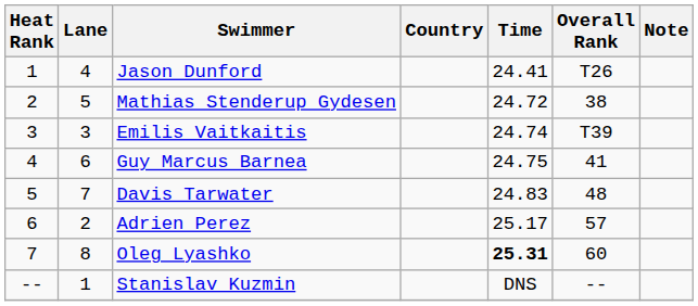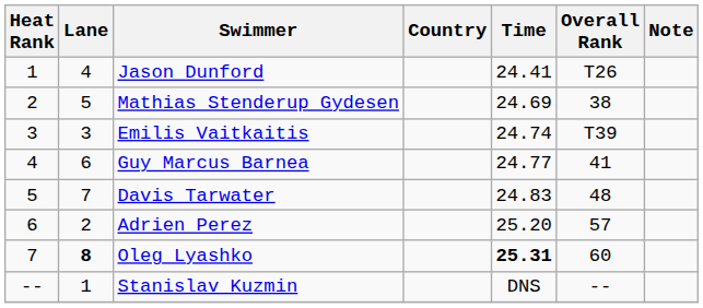 <table class="wikitable" style="text-align:center">
 <tr>
 <th>Heat <br>Rank</th>
 <th>Lane</th>
 <th>Swimmer</th>
 <th>Country</th>
 <th>Time</th>
 <th>Overall<br>Rank</th>
 <th>Note</th>
 </tr>
 <tr>
 <td>1</td>
 <td>4</td>
 <td align=left><a href='#'>Jason Dunford</a></td>
 <td align=left></td>
 <td>24.41</td>
 <td>T26</td>
 <td></td>
 </tr>
 <tr>
 <td>2</td>
 <td>5</td>
 <td align=left><a href='#'>Mathias Stenderup Gydesen</a></td>
 <td align=left></td>
-<td>24.72</td>
+<td>24.69</td>
 <td>38</td>
 <td></td>
 </tr>
 <tr>
 <td>3</td>
 <td>3</td>
 <td align=left><a href='#'>Emilis Vaitkaitis</a></td>
 <td align=left></td>
 <td>24.74</td>
 <td>T39</td>
 <td></td>
 </tr>
 <tr>
 <td>4</td>
 <td>6</td>
 <td align=left><a href='#'>Guy Marcus Barnea</a></td>
 <td align=left></td>
-<td>24.75</td>
+<td>24.77</td>
 <td>41</td>
 <td></td>
 </tr>
 <tr>
 <td>5</td>
 <td>7</td>
 <td align=left><a href='#'>Davis Tarwater</a></td>
 <td align=left></td>
 <td>24.83</td>
 <td>48</td>
 <td></td>
 </tr>
 <tr>
 <td>6</td>
 <td>2</td>
 <td align=left><a href='#'>Adrien Perez</a></td>
 <td align=left></td>
-<td>25.17</td>
+<td>25.20</td>
 <td>57</td>
 <td></td>
 </tr>
 <tr>
 <td>7</td>
-<td>8</td>
+<td><strong>8</strong></td>
 <td align=left><a href='#'>Oleg Lyashko</a></td>
 <td align=left></td>
 <td><strong>25.31</strong></td>
 <td>60</td>
 <td></td>
 </tr>
 <tr>
 <td>--</td>
 <td>1</td>
 <td align=left><a href='#'>Stanislav Kuzmin</a></td>
 <td align=left></td>
 <td>DNS</td>
 <td>--</td>
 <td></td>
 </tr>
 <tr>
 </tr>
 </table>
